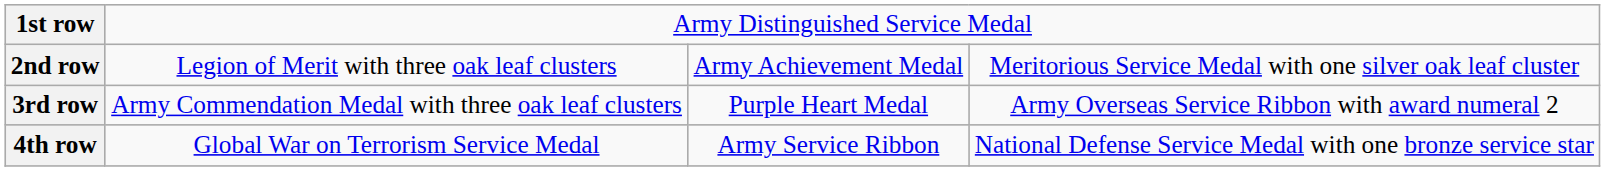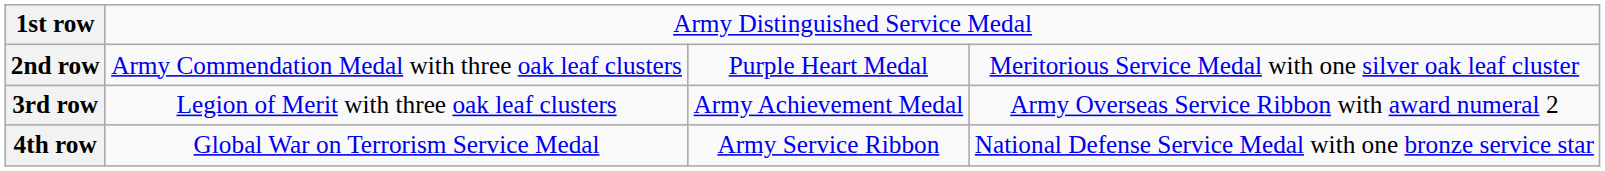 <table class="wikitable" style="margin:1em auto; text-align:center;">
 <tr>
 <th>1st row</th>
 <td colspan="4"><a href='#'>Army Distinguished Service Medal</a></td>
 </tr>
 <tr>
 <th>2nd row</th>
-<td style="text-align:center;"><a href='#'>Legion of Merit</a> with three <a href='#'>oak leaf clusters</a></td>
-<td style="text-align:center;"><a href='#'>Army Achievement Medal</a></td>
+<td style="text-align:center;"><a href='#'>Army Commendation Medal</a> with three <a href='#'>oak leaf clusters</a></td>
+<td style="text-align:center;"><a href='#'>Purple Heart Medal</a></td>
 <td style="text-align:center;"><a href='#'>Meritorious Service Medal</a> with one <a href='#'>silver oak leaf cluster</a></td>
 </tr>
 <tr>
 <th>3rd row</th>
-<td style="text-align:center;"><a href='#'>Army Commendation Medal</a> with three <a href='#'>oak leaf clusters</a></td>
-<td style="text-align:center;"><a href='#'>Purple Heart Medal</a></td>
+<td style="text-align:center;"><a href='#'>Legion of Merit</a> with three <a href='#'>oak leaf clusters</a></td>
+<td style="text-align:center;"><a href='#'>Army Achievement Medal</a></td>
 <td style="text-align:center;"><a href='#'>Army Overseas Service Ribbon</a> with <a href='#'>award numeral</a> 2</td>
 </tr>
 <tr>
 <th>4th row</th>
 <td style="text-align:center;"><a href='#'>Global War on Terrorism Service Medal</a></td>
 <td style="text-align:center;"><a href='#'>Army Service Ribbon</a></td>
 <td style="text-align:center;"><a href='#'>National Defense Service Medal</a> with one <a href='#'>bronze service star</a></td>
 </tr>
 </table>
